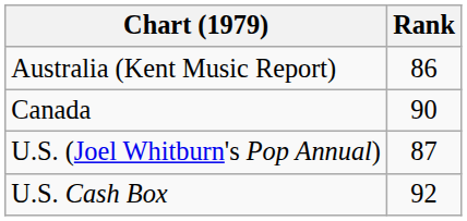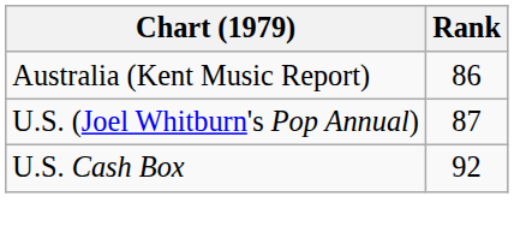 <table class="wikitable">
 <tr>
 <th align="left">Chart (1979)</th>
 <th style="text-align:center;">Rank</th>
 </tr>
 <tr>
 <td>Australia (Kent Music Report)</td>
 <td style="text-align:center;">86</td>
 </tr>
 <tr>
-<td>Canada</td>
-<td style="text-align:center;">90</td>
-</tr>
-<tr>
 <td>U.S. (<a href='#'>Joel Whitburn</a>'s <em>Pop Annual</em>)</td>
 <td style="text-align:center;">87</td>
 </tr>
 <tr>
 <td>U.S. <em>Cash Box</em></td>
 <td style="text-align:center;">92</td>
 </tr>
 </table>
